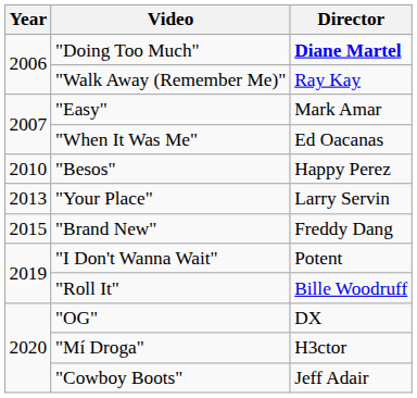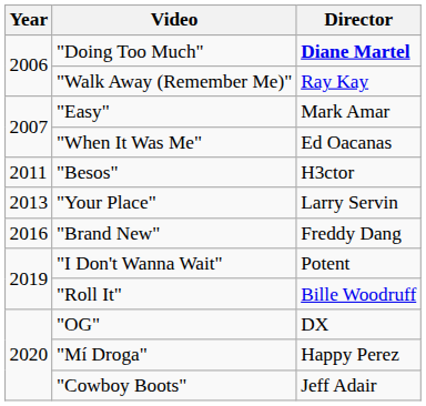 <table class="wikitable">
 <tr>
 <th>Year</th>
 <th>Video</th>
 <th>Director</th>
 </tr>
 <tr>
 <td rowspan=2>2006</td>
 <td>"Doing Too Much"</td>
 <td><strong><a href='#'>Diane Martel</a></strong></td>
 </tr>
 <tr>
 <td>"Walk Away (Remember Me)"</td>
 <td><a href='#'>Ray Kay</a></td>
 </tr>
 <tr>
 <td rowspan="2">2007</td>
 <td>"Easy"</td>
 <td>Mark Amar</td>
 </tr>
 <tr>
 <td>"When It Was Me"</td>
 <td>Ed Oacanas</td>
 </tr>
 <tr>
-<td>2010</td>
+<td>2011</td>
 <td>"Besos"</td>
-<td>Happy Perez</td>
+<td>H3ctor</td>
 </tr>
 <tr>
 <td>2013</td>
 <td>"Your Place"</td>
 <td>Larry Servin</td>
 </tr>
 <tr>
-<td>2015</td>
+<td>2016</td>
 <td>"Brand New"</td>
 <td>Freddy Dang</td>
 </tr>
 <tr>
 <td rowspan="2">2019</td>
 <td>"I Don't Wanna Wait"</td>
 <td>Potent</td>
 </tr>
 <tr>
 <td>"Roll It"</td>
 <td><a href='#'>Bille Woodruff</a></td>
 </tr>
 <tr>
 <td rowspan="3">2020</td>
 <td>"OG"</td>
 <td>DX</td>
 </tr>
 <tr>
 <td>"Mí Droga"</td>
-<td>H3ctor</td>
+<td>Happy Perez</td>
 </tr>
 <tr>
 <td>"Cowboy Boots"</td>
 <td>Jeff Adair</td>
 </tr>
 </table>
